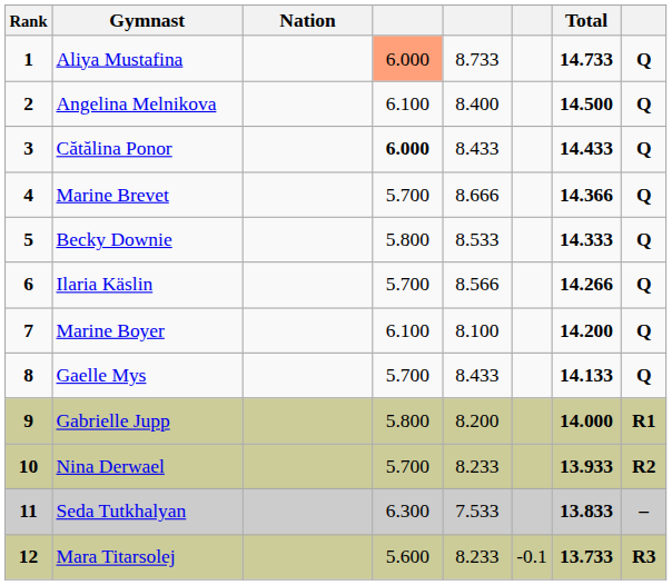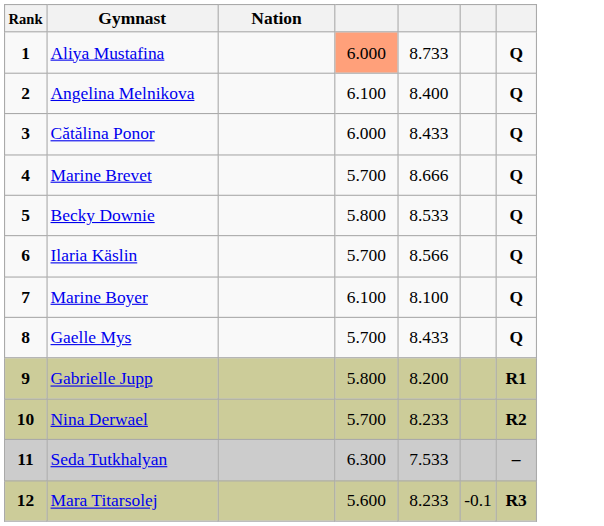 <table class="wikitable sortable" style="text-align:center;">
 <tr>
 <th scope="col" style="width:15px;"><small>Rank</small></th>
 <th scope="col" style="width:150px;">Gymnast</th>
 <th scope="col" style="width:100px;">Nation</th>
 <th scope="col" style="width:50px;"><small></small></th>
 <th scope="col" style="width:50px;"><small></small></th>
 <th scope="col" style="width:20px;"><small></small></th>
-<th scope="col" style="width:50px;">Total</th>
 <th scope="col" style="width:30px;"><small></small></th>
 </tr>
 <tr>
 <td scope="row" style="text-align:center"><strong>1</strong></td>
 <td style="height:30px; text-align:left;"><a href='#'>Aliya Mustafina</a></td>
 <td style="text-align:left;"></td>
 <td style="background: lightsalmon;">6.000</td>
 <td>8.733</td>
 <td></td>
-<td><strong>14.733</strong></td>
 <td><strong>Q</strong></td>
 </tr>
 <tr>
 <td scope="row" style="text-align:center"><strong>2</strong></td>
 <td style="height:30px; text-align:left;"><a href='#'>Angelina Melnikova</a></td>
 <td style="text-align:left;"></td>
 <td>6.100</td>
 <td>8.400</td>
 <td></td>
-<td><strong>14.500</strong></td>
 <td><strong>Q</strong></td>
 </tr>
 <tr>
 <td scope="row" style="text-align:center"><strong>3</strong></td>
 <td style="height:30px; text-align:left;"><a href='#'>Cătălina Ponor</a></td>
 <td style="text-align:left;"></td>
-<td><strong>6.000</strong></td>
+<td>6.000</td>
 <td>8.433</td>
 <td></td>
-<td><strong>14.433</strong></td>
 <td><strong>Q</strong></td>
 </tr>
 <tr>
 <td scope="row" style="text-align:center"><strong>4</strong></td>
 <td style="height:30px; text-align:left;"><a href='#'>Marine Brevet</a></td>
 <td style="text-align:left;"></td>
 <td>5.700</td>
 <td>8.666</td>
 <td></td>
-<td><strong>14.366</strong></td>
 <td><strong>Q</strong></td>
 </tr>
 <tr>
 <td scope="row" style="text-align:center"><strong>5</strong></td>
 <td style="height:30px; text-align:left;"><a href='#'>Becky Downie</a></td>
 <td style="text-align:left;"></td>
 <td>5.800</td>
 <td>8.533</td>
 <td></td>
-<td><strong>14.333</strong></td>
 <td><strong>Q</strong></td>
 </tr>
 <tr>
 <td scope="row" style="text-align:center"><strong>6</strong></td>
 <td style="height:30px; text-align:left;"><a href='#'>Ilaria Käslin</a></td>
 <td style="text-align:left;"></td>
 <td>5.700</td>
 <td>8.566</td>
 <td></td>
-<td><strong>14.266</strong></td>
 <td><strong>Q</strong></td>
 </tr>
 <tr>
 <td scope="row" style="text-align:center"><strong>7</strong></td>
 <td style="height:30px; text-align:left;"><a href='#'>Marine Boyer</a></td>
 <td style="text-align:left;"></td>
 <td>6.100</td>
 <td>8.100</td>
 <td></td>
-<td><strong>14.200</strong></td>
 <td><strong>Q</strong></td>
 </tr>
 <tr>
 <td scope="row" style="text-align:center"><strong>8</strong></td>
 <td style="height:30px; text-align:left;"><a href='#'>Gaelle Mys</a></td>
 <td style="text-align:left;"></td>
 <td>5.700</td>
 <td>8.433</td>
 <td></td>
-<td><strong>14.133</strong></td>
 <td><strong>Q</strong></td>
 </tr>
 <tr style="background:#cccc99;">
 <td scope="row" style="text-align:center"><strong>9</strong></td>
 <td style="height:30px; text-align:left;"><a href='#'>Gabrielle Jupp</a></td>
 <td style="text-align:left;"></td>
 <td>5.800</td>
 <td>8.200</td>
 <td></td>
-<td><strong>14.000</strong></td>
 <td><strong>R1</strong></td>
 </tr>
 <tr style="background:#cccc99;">
 <td scope="row" style="text-align:center"><strong>10</strong></td>
 <td style="height:30px; text-align:left;"><a href='#'>Nina Derwael</a></td>
 <td style="text-align:left;"></td>
 <td>5.700</td>
 <td>8.233</td>
 <td></td>
-<td><strong>13.933</strong></td>
 <td><strong>R2</strong></td>
 </tr>
 <tr style="background:#cccccc;">
 <td scope="row" style="text-align:center"><strong>11</strong></td>
 <td style="height:30px; text-align:left;"><a href='#'>Seda Tutkhalyan</a></td>
 <td style="text-align:left;"></td>
 <td>6.300</td>
 <td>7.533</td>
 <td></td>
-<td><strong>13.833</strong></td>
 <td><strong>–</strong></td>
 </tr>
 <tr style="background:#cccc99;">
 <td scope="row" style="text-align:center"><strong>12</strong></td>
 <td style="height:30px; text-align:left;"><a href='#'>Mara Titarsolej</a></td>
 <td style="text-align:left;"></td>
 <td>5.600</td>
 <td>8.233</td>
 <td>-0.1</td>
-<td><strong>13.733</strong></td>
 <td><strong>R3</strong></td>
 </tr>
 </table>
